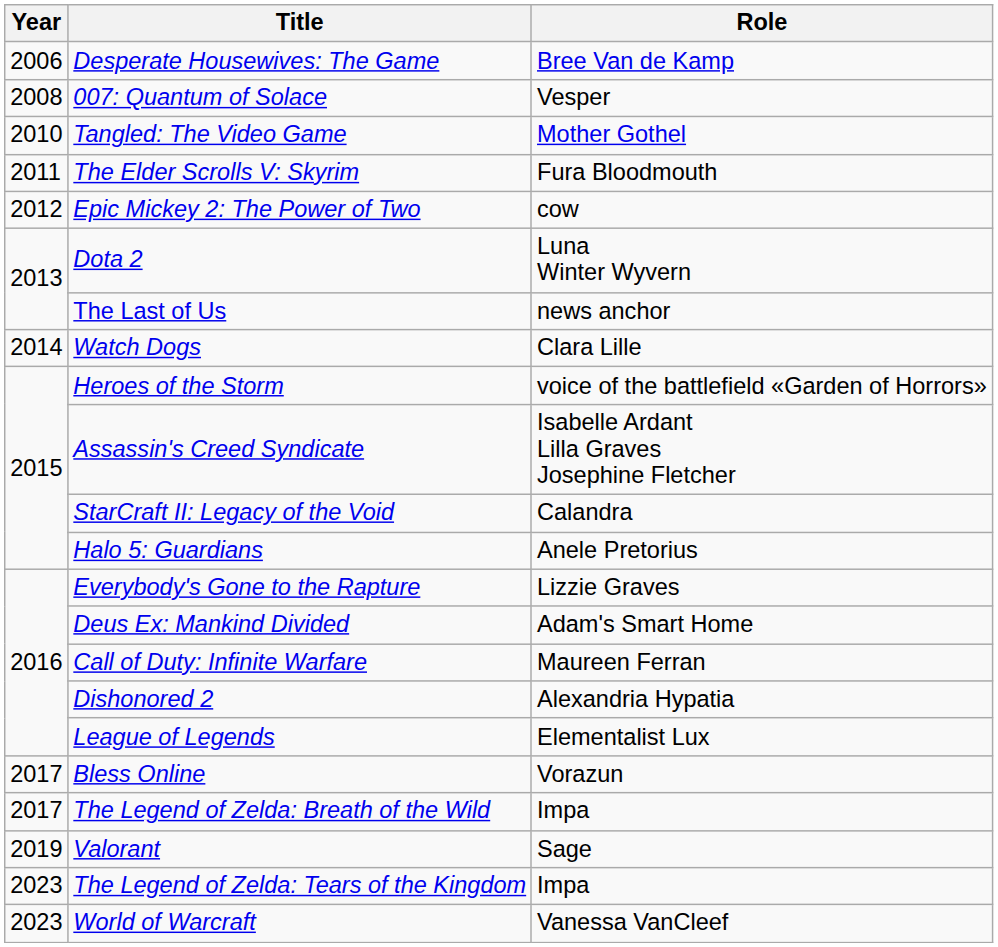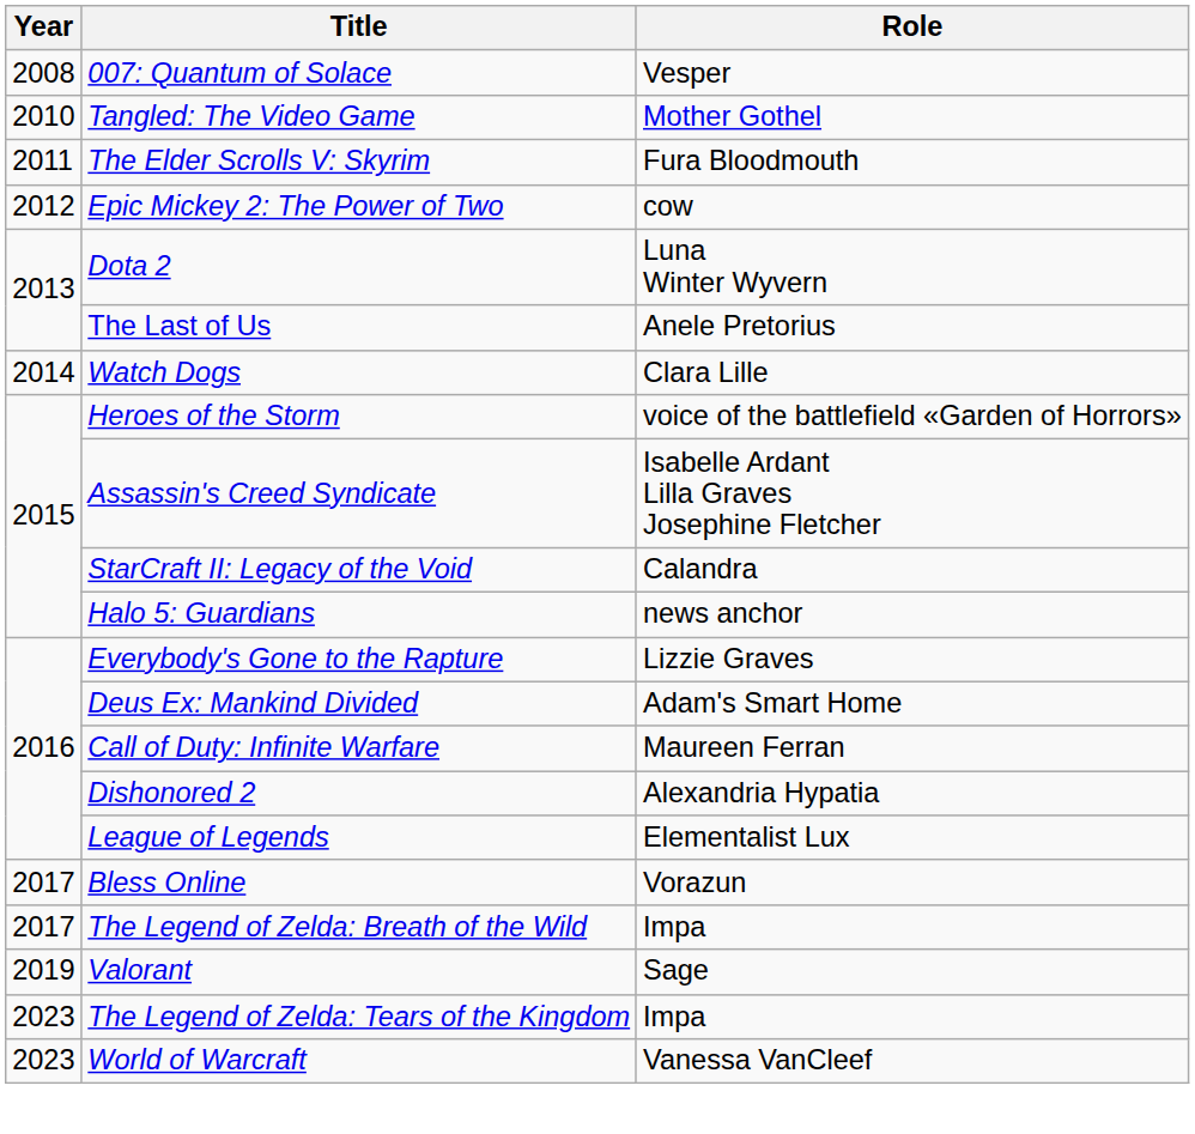 <table class = "wikitable sortable">
 <tr>
 <th>Year</th>
 <th>Title</th>
 <th>Role</th>
-</tr>
-<tr>
-<td>2006</td>
-<td><em><a href='#'>Desperate Housewives: The Game</a></em></td>
-<td><a href='#'>Bree Van de Kamp</a></td>
 </tr>
 <tr>
 <td>2008</td>
 <td><em><a href='#'>007: Quantum of Solace</a></em></td>
 <td>Vesper</td>
 </tr>
 <tr>
 <td>2010</td>
 <td><em><a href='#'>Tangled: The Video Game</a></em></td>
 <td><a href='#'>Mother Gothel</a></td>
 </tr>
 <tr>
 <td>2011</td>
 <td><em><a href='#'>The Elder Scrolls V: Skyrim</a></em></td>
 <td>Fura Bloodmouth</td>
 </tr>
 <tr>
 <td>2012</td>
 <td><em><a href='#'>Epic Mickey 2: The Power of Two</a></em></td>
 <td>cow</td>
 </tr>
 <tr>
 <td rowspan=2>2013</td>
 <td><em><a href='#'>Dota 2</a></em></td>
 <td>Luna<br>Winter Wyvern</td>
 </tr>
 <tr>
 <td><a href='#'>The Last of Us</a></td>
-<td>news anchor</td>
+<td>Anele Pretorius</td>
 </tr>
 <tr>
 <td>2014</td>
 <td><em><a href='#'>Watch Dogs</a></em></td>
 <td>Clara Lille</td>
 </tr>
 <tr>
 <td rowspan=4>2015</td>
 <td><em><a href='#'>Heroes of the Storm</a></em></td>
 <td>voice of the battlefield «Garden of Horrors»</td>
 </tr>
 <tr>
 <td><em><a href='#'>Assassin's Creed Syndicate</a></em></td>
 <td>Isabelle Ardant<br>Lilla Graves<br>Josephine Fletcher</td>
 </tr>
 <tr>
 <td><em><a href='#'>StarCraft II: Legacy of the Void</a></em></td>
 <td>Calandra</td>
 </tr>
 <tr>
 <td><em><a href='#'>Halo 5: Guardians</a></em></td>
-<td>Anele Pretorius</td>
+<td>news anchor</td>
 </tr>
 <tr>
 <td rowspan=5>2016</td>
 <td><em><a href='#'>Everybody's Gone to the Rapture</a></em></td>
 <td>Lizzie Graves</td>
 </tr>
 <tr>
 <td><em><a href='#'>Deus Ex: Mankind Divided</a></em></td>
 <td>Adam's Smart Home</td>
 </tr>
 <tr>
 <td><em><a href='#'>Call of Duty: Infinite Warfare</a></em></td>
 <td>Maureen Ferran</td>
 </tr>
 <tr>
 <td><em><a href='#'>Dishonored 2</a></em></td>
 <td>Alexandria Hypatia</td>
 </tr>
 <tr>
 <td><em><a href='#'>League of Legends</a></em></td>
 <td>Elementalist Lux</td>
 </tr>
 <tr>
 <td>2017</td>
 <td><em><a href='#'>Bless Online</a></em></td>
 <td>Vorazun</td>
 </tr>
 <tr>
 <td>2017</td>
 <td><em><a href='#'>The Legend of Zelda: Breath of the Wild</a></em></td>
 <td>Impa</td>
 </tr>
 <tr>
 <td>2019</td>
 <td><em><a href='#'>Valorant</a></em></td>
 <td>Sage</td>
 </tr>
 <tr>
 <td>2023</td>
 <td><em><a href='#'>The Legend of Zelda: Tears of the Kingdom</a></em></td>
 <td>Impa</td>
 </tr>
 <tr>
 <td>2023</td>
 <td><em><a href='#'>World of Warcraft</a></em></td>
 <td>Vanessa VanCleef</td>
 </tr>
 </table>
